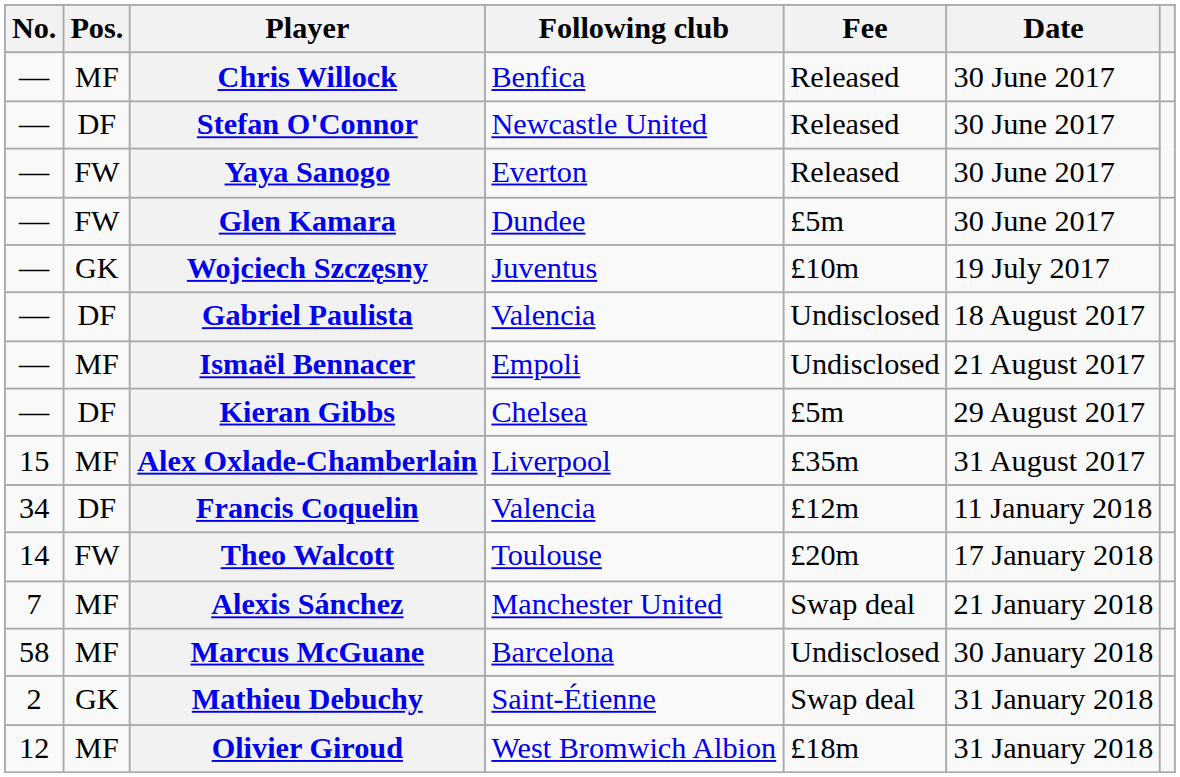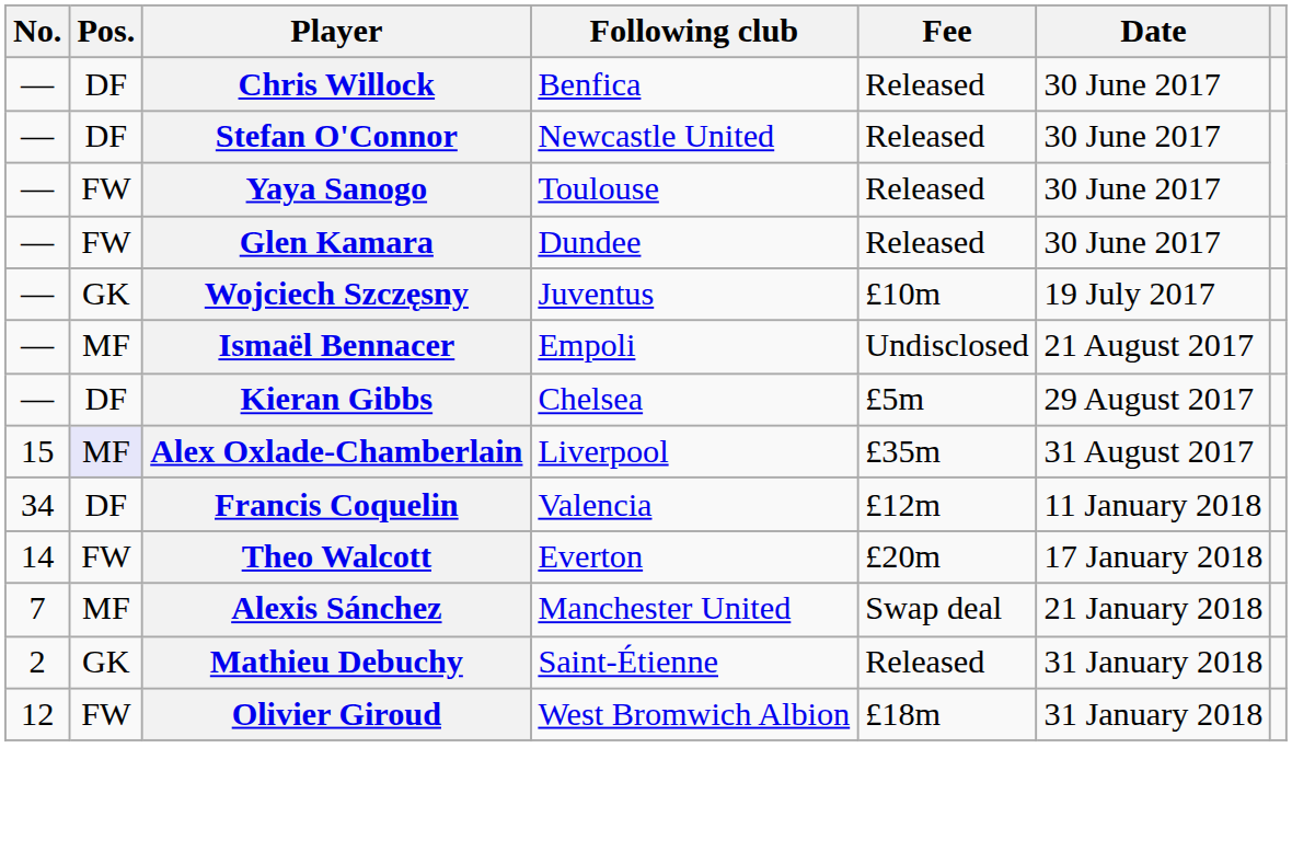 <table class="wikitable plainrowheaders">
 <tr>
 <th scope="col">No.</th>
 <th scope="col">Pos.</th>
 <th scope="col">Player</th>
 <th scope="col">Following club</th>
 <th scope="col">Fee</th>
 <th scope="col">Date</th>
 <th scope="col"></th>
 </tr>
 <tr>
 <td style="text-align:center">—</td>
-<td style="text-align:center">MF</td>
+<td style="text-align:center">DF</td>
 <th scope="row"><a href='#'>Chris Willock</a></th>
 <td> <a href='#'>Benfica</a></td>
 <td>Released</td>
 <td>30 June 2017</td>
 <td style="text-align:center"></td>
 </tr>
 <tr>
 <td style="text-align:center">—</td>
 <td style="text-align:center">DF</td>
 <th scope="row"><a href='#'>Stefan O'Connor</a></th>
 <td> <a href='#'>Newcastle United</a></td>
 <td>Released</td>
 <td>30 June 2017</td>
 <td rowspan="2" style="text-align:center"></td>
 </tr>
 <tr>
 <td style="text-align:center">—</td>
 <td style="text-align:center">FW</td>
 <th scope="row"><a href='#'>Yaya Sanogo</a></th>
-<td> <a href='#'>Everton</a></td>
+<td> <a href='#'>Toulouse</a></td>
 <td>Released</td>
 <td>30 June 2017</td>
 </tr>
 <tr>
 <td style="text-align:center">—</td>
 <td style="text-align:center">FW</td>
 <th scope="row"><a href='#'>Glen Kamara</a></th>
 <td> <a href='#'>Dundee</a></td>
-<td>£5m</td>
+<td>Released</td>
 <td>30 June 2017</td>
 <td style="text-align:center"></td>
 </tr>
 <tr>
 <td style="text-align:center">—</td>
 <td style="text-align:center">GK</td>
 <th scope="row"><a href='#'>Wojciech Szczęsny</a></th>
 <td> <a href='#'>Juventus</a></td>
 <td>£10m</td>
 <td>19 July 2017</td>
-<td style="text-align:center"></td>
-</tr>
-<tr>
-<td style="text-align:center">—</td>
-<td style="text-align:center">DF</td>
-<th scope="row"><a href='#'>Gabriel Paulista</a></th>
-<td> <a href='#'>Valencia</a></td>
-<td>Undisclosed</td>
-<td>18 August 2017</td>
 <td style="text-align:center"></td>
 </tr>
 <tr>
 <td style="text-align:center">—</td>
 <td style="text-align:center">MF</td>
 <th scope="row"><a href='#'>Ismaël Bennacer</a></th>
 <td> <a href='#'>Empoli</a></td>
 <td>Undisclosed</td>
 <td>21 August 2017</td>
 <td style="text-align:center"></td>
 </tr>
 <tr>
 <td style="text-align:center">—</td>
 <td style="text-align:center">DF</td>
 <th scope="row"><a href='#'>Kieran Gibbs</a></th>
 <td> <a href='#'>Chelsea</a></td>
 <td>£5m</td>
 <td>29 August 2017</td>
 <td style="text-align:center"></td>
 </tr>
 <tr>
 <td style="text-align:center">15</td>
-<td style="text-align:center">MF</td>
+<td style="background: lavender; text-align:center">MF</td>
 <th scope="row"><a href='#'>Alex Oxlade-Chamberlain</a></th>
 <td> <a href='#'>Liverpool</a></td>
 <td>£35m</td>
 <td>31 August 2017</td>
 <td style="text-align:center"></td>
 </tr>
 <tr>
 <td style="text-align:center">34</td>
 <td style="text-align:center">DF</td>
 <th scope="row"><a href='#'>Francis Coquelin</a></th>
 <td> <a href='#'>Valencia</a></td>
 <td>£12m</td>
 <td>11 January 2018</td>
 <td style="text-align:center"></td>
 </tr>
 <tr>
 <td style="text-align:center">14</td>
 <td style="text-align:center">FW</td>
 <th scope="row"><a href='#'>Theo Walcott</a></th>
-<td> <a href='#'>Toulouse</a></td>
+<td> <a href='#'>Everton</a></td>
 <td>£20m</td>
 <td>17 January 2018</td>
 <td style="text-align:center"></td>
 </tr>
 <tr>
 <td style="text-align:center">7</td>
 <td style="text-align:center">MF</td>
 <th scope="row"><a href='#'>Alexis Sánchez</a></th>
 <td> <a href='#'>Manchester United</a></td>
 <td>Swap deal</td>
 <td>21 January 2018</td>
 <td style="text-align:center"></td>
 </tr>
 <tr>
-<td style="text-align:center">58</td>
-<td style="text-align:center">MF</td>
-<th scope="row"><a href='#'>Marcus McGuane</a></th>
-<td> <a href='#'>Barcelona</a></td>
-<td>Undisclosed</td>
-<td>30 January 2018</td>
-<td style="text-align:center"></td>
-</tr>
-<tr>
 <td style="text-align:center">2</td>
 <td style="text-align:center">GK</td>
 <th scope="row"><a href='#'>Mathieu Debuchy</a></th>
 <td> <a href='#'>Saint-Étienne</a></td>
-<td>Swap deal</td>
+<td>Released</td>
 <td>31 January 2018</td>
 <td style="text-align:center"></td>
 </tr>
 <tr>
 <td style="text-align:center">12</td>
-<td style="text-align:center">MF</td>
+<td style="text-align:center">FW</td>
 <th scope="row"><a href='#'>Olivier Giroud</a></th>
 <td> <a href='#'>West Bromwich Albion</a></td>
 <td>£18m</td>
 <td>31 January 2018</td>
 <td style="text-align:center"></td>
 </tr>
 </table>
